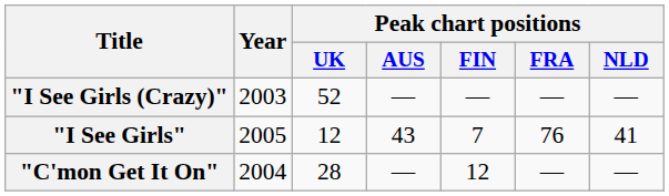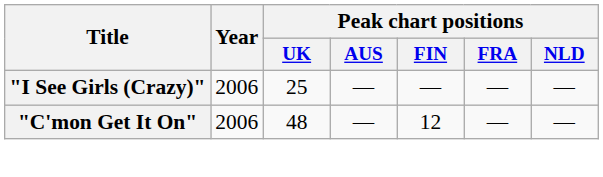 <table class="wikitable plainrowheaders" style="text-align:center;">
 <tr>
 <th scope="col" rowspan="2">Title</th>
 <th scope="col" rowspan="2">Year</th>
 <th scope="col" colspan="5">Peak chart positions</th>
 </tr>
 <tr>
 <th scope="col" style="width:3em;font-size:90%;"><a href='#'>UK</a><br></th>
 <th scope="col" style="width:3em;font-size:90%;"><a href='#'>AUS</a><br></th>
 <th scope="col" style="width:3em;font-size:90%;"><a href='#'>FIN</a><br></th>
 <th scope="col" style="width:3em;font-size:90%;"><a href='#'>FRA</a><br></th>
 <th scope="col" style="width:3em;font-size:90%;"><a href='#'>NLD</a><br></th>
 </tr>
 <tr>
 <th scope="row">"I See Girls (Crazy)"<br></th>
-<td>2003</td>
-<td>52</td>
+<td>2006</td>
+<td>25</td>
 <td>—</td>
 <td>—</td>
 <td>—</td>
 <td>—</td>
 </tr>
 <tr>
-<th scope="row">"I See Girls" </th>
-<td>2005</td>
-<td>12</td>
-<td>43</td>
-<td>7</td>
-<td>76</td>
-<td>41</td>
-</tr>
-<tr>
 <th scope="row">"C'mon Get It On"<br></th>
-<td>2004</td>
-<td>28</td>
+<td>2006</td>
+<td>48</td>
 <td>—</td>
 <td>12</td>
 <td>—</td>
 <td>—</td>
 </tr>
 </table>
